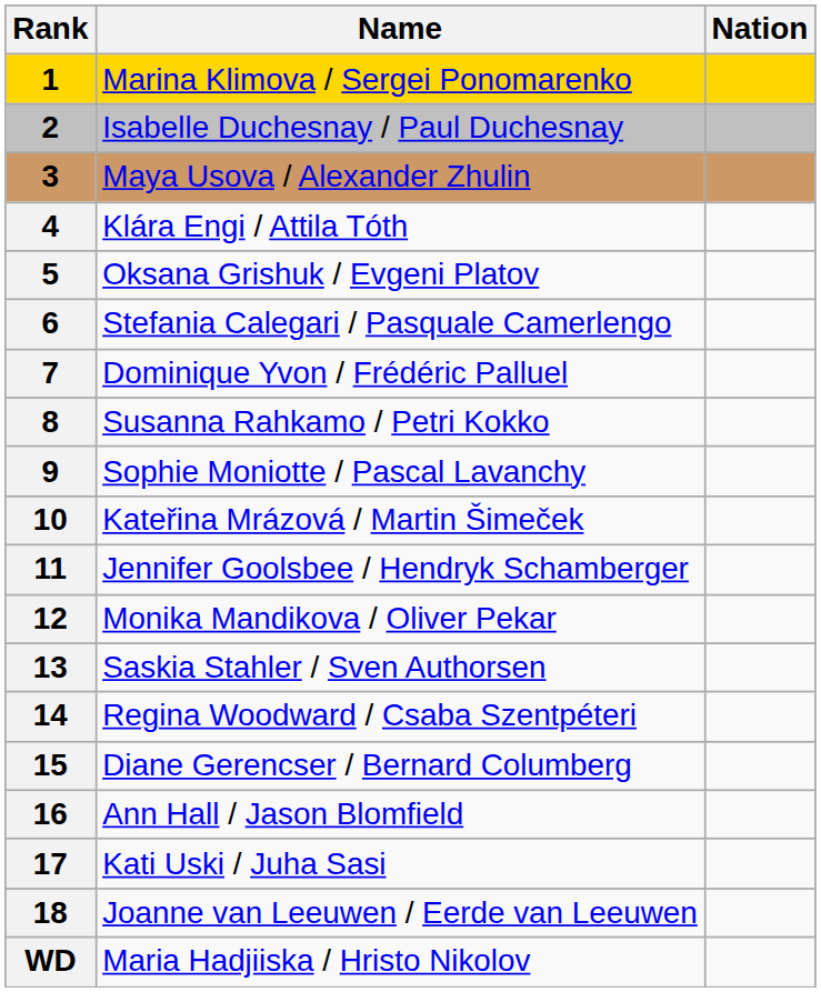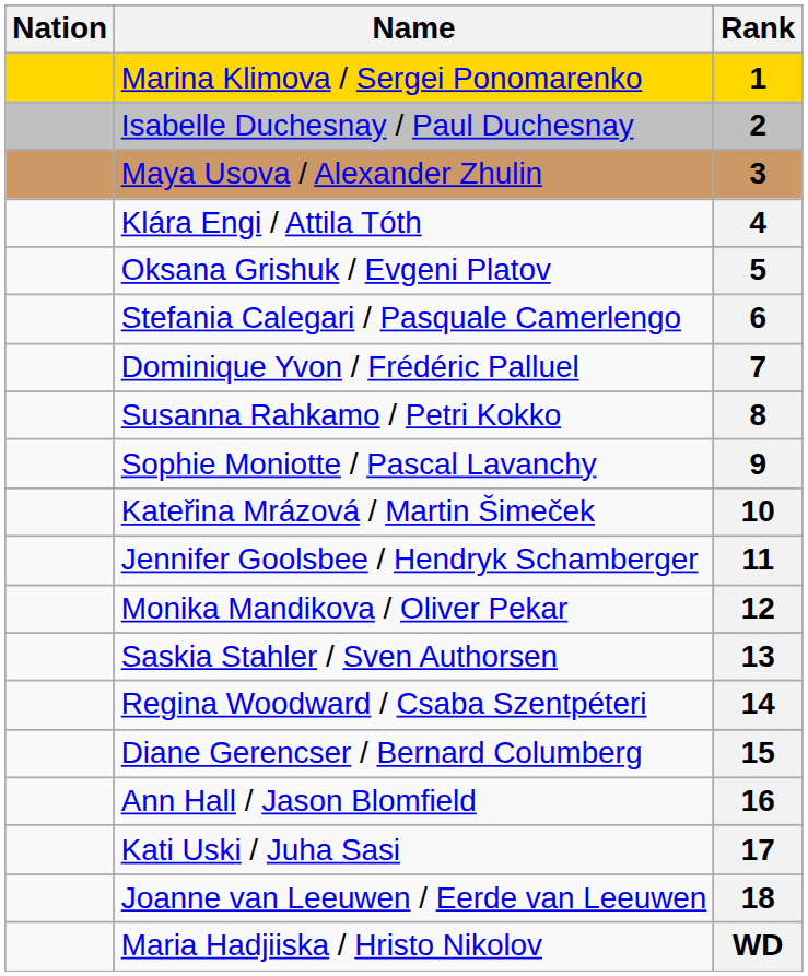 <table class="wikitable">
 <tr>
+<th>Nation</th>
+<th>Name</th>
 <th>Rank</th>
-<th>Name</th>
-<th>Nation</th>
 </tr>
 <tr bgcolor="gold">
+<td></td>
+<td><a href='#'>Marina Klimova</a> / <a href='#'>Sergei Ponomarenko</a></td>
 <td align="center"><strong>1</strong></td>
-<td><a href='#'>Marina Klimova</a> / <a href='#'>Sergei Ponomarenko</a></td>
-<td></td>
 </tr>
 <tr bgcolor="silver">
+<td></td>
+<td><a href='#'>Isabelle Duchesnay</a> / <a href='#'>Paul Duchesnay</a></td>
 <td align="center"><strong>2</strong></td>
-<td><a href='#'>Isabelle Duchesnay</a> / <a href='#'>Paul Duchesnay</a></td>
-<td></td>
 </tr>
 <tr bgcolor="cc9966">
+<td></td>
+<td><a href='#'>Maya Usova</a> / <a href='#'>Alexander Zhulin</a></td>
 <td align="center"><strong>3</strong></td>
-<td><a href='#'>Maya Usova</a> / <a href='#'>Alexander Zhulin</a></td>
-<td></td>
 </tr>
 <tr>
+<td></td>
+<td><a href='#'>Klára Engi</a> / <a href='#'>Attila Tóth</a></td>
 <th>4</th>
-<td><a href='#'>Klára Engi</a> / <a href='#'>Attila Tóth</a></td>
-<td></td>
 </tr>
 <tr>
+<td></td>
+<td><a href='#'>Oksana Grishuk</a> / <a href='#'>Evgeni Platov</a></td>
 <th>5</th>
-<td><a href='#'>Oksana Grishuk</a> / <a href='#'>Evgeni Platov</a></td>
-<td></td>
 </tr>
 <tr>
+<td></td>
+<td><a href='#'>Stefania Calegari</a> / <a href='#'>Pasquale Camerlengo</a></td>
 <th>6</th>
-<td><a href='#'>Stefania Calegari</a> / <a href='#'>Pasquale Camerlengo</a></td>
-<td></td>
 </tr>
 <tr>
+<td></td>
+<td><a href='#'>Dominique Yvon</a> / <a href='#'>Frédéric Palluel</a></td>
 <th>7</th>
-<td><a href='#'>Dominique Yvon</a> / <a href='#'>Frédéric Palluel</a></td>
-<td></td>
 </tr>
 <tr>
+<td></td>
+<td><a href='#'>Susanna Rahkamo</a> / <a href='#'>Petri Kokko</a></td>
 <th>8</th>
-<td><a href='#'>Susanna Rahkamo</a> / <a href='#'>Petri Kokko</a></td>
-<td></td>
 </tr>
 <tr>
+<td></td>
+<td><a href='#'>Sophie Moniotte</a> / <a href='#'>Pascal Lavanchy</a></td>
 <th>9</th>
-<td><a href='#'>Sophie Moniotte</a> / <a href='#'>Pascal Lavanchy</a></td>
-<td></td>
 </tr>
 <tr>
+<td></td>
+<td><a href='#'>Kateřina Mrázová</a> / <a href='#'>Martin Šimeček</a></td>
 <th>10</th>
-<td><a href='#'>Kateřina Mrázová</a> / <a href='#'>Martin Šimeček</a></td>
-<td></td>
 </tr>
 <tr>
+<td></td>
+<td><a href='#'>Jennifer Goolsbee</a> / <a href='#'>Hendryk Schamberger</a></td>
 <th>11</th>
-<td><a href='#'>Jennifer Goolsbee</a> / <a href='#'>Hendryk Schamberger</a></td>
-<td></td>
 </tr>
 <tr>
+<td></td>
+<td><a href='#'>Monika Mandikova</a> / <a href='#'>Oliver Pekar</a></td>
 <th>12</th>
-<td><a href='#'>Monika Mandikova</a> / <a href='#'>Oliver Pekar</a></td>
-<td></td>
 </tr>
 <tr>
+<td></td>
+<td><a href='#'>Saskia Stahler</a> / <a href='#'>Sven Authorsen</a></td>
 <th>13</th>
-<td><a href='#'>Saskia Stahler</a> / <a href='#'>Sven Authorsen</a></td>
-<td></td>
 </tr>
 <tr>
+<td></td>
+<td><a href='#'>Regina Woodward</a> / <a href='#'>Csaba Szentpéteri</a></td>
 <th>14</th>
-<td><a href='#'>Regina Woodward</a> / <a href='#'>Csaba Szentpéteri</a></td>
-<td></td>
 </tr>
 <tr>
+<td></td>
+<td><a href='#'>Diane Gerencser</a> / <a href='#'>Bernard Columberg</a></td>
 <th>15</th>
-<td><a href='#'>Diane Gerencser</a> / <a href='#'>Bernard Columberg</a></td>
-<td></td>
 </tr>
 <tr>
+<td></td>
+<td><a href='#'>Ann Hall</a> / <a href='#'>Jason Blomfield</a></td>
 <th>16</th>
-<td><a href='#'>Ann Hall</a> / <a href='#'>Jason Blomfield</a></td>
-<td></td>
 </tr>
 <tr>
+<td></td>
+<td><a href='#'>Kati Uski</a> / <a href='#'>Juha Sasi</a></td>
 <th>17</th>
-<td><a href='#'>Kati Uski</a> / <a href='#'>Juha Sasi</a></td>
-<td></td>
 </tr>
 <tr>
+<td></td>
+<td><a href='#'>Joanne van Leeuwen</a> / <a href='#'>Eerde van Leeuwen</a></td>
 <th>18</th>
-<td><a href='#'>Joanne van Leeuwen</a> / <a href='#'>Eerde van Leeuwen</a></td>
-<td></td>
 </tr>
 <tr>
+<td></td>
+<td><a href='#'>Maria Hadjiiska</a> / <a href='#'>Hristo Nikolov</a></td>
 <th>WD</th>
-<td><a href='#'>Maria Hadjiiska</a> / <a href='#'>Hristo Nikolov</a></td>
-<td></td>
 </tr>
 </table>
